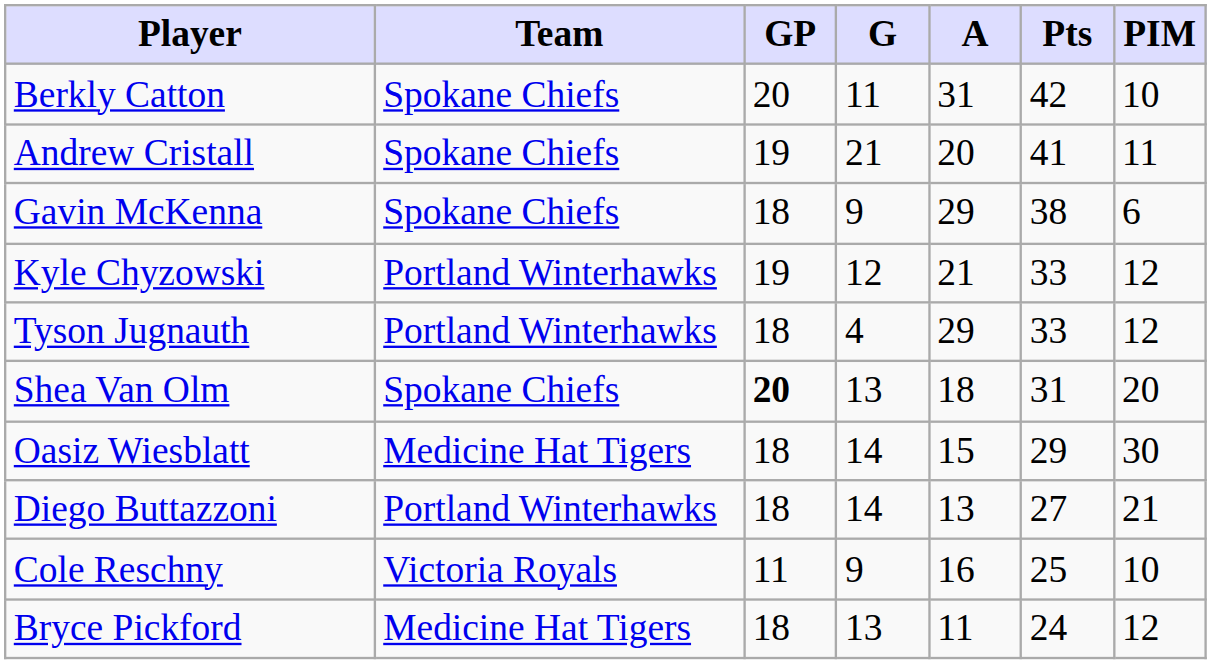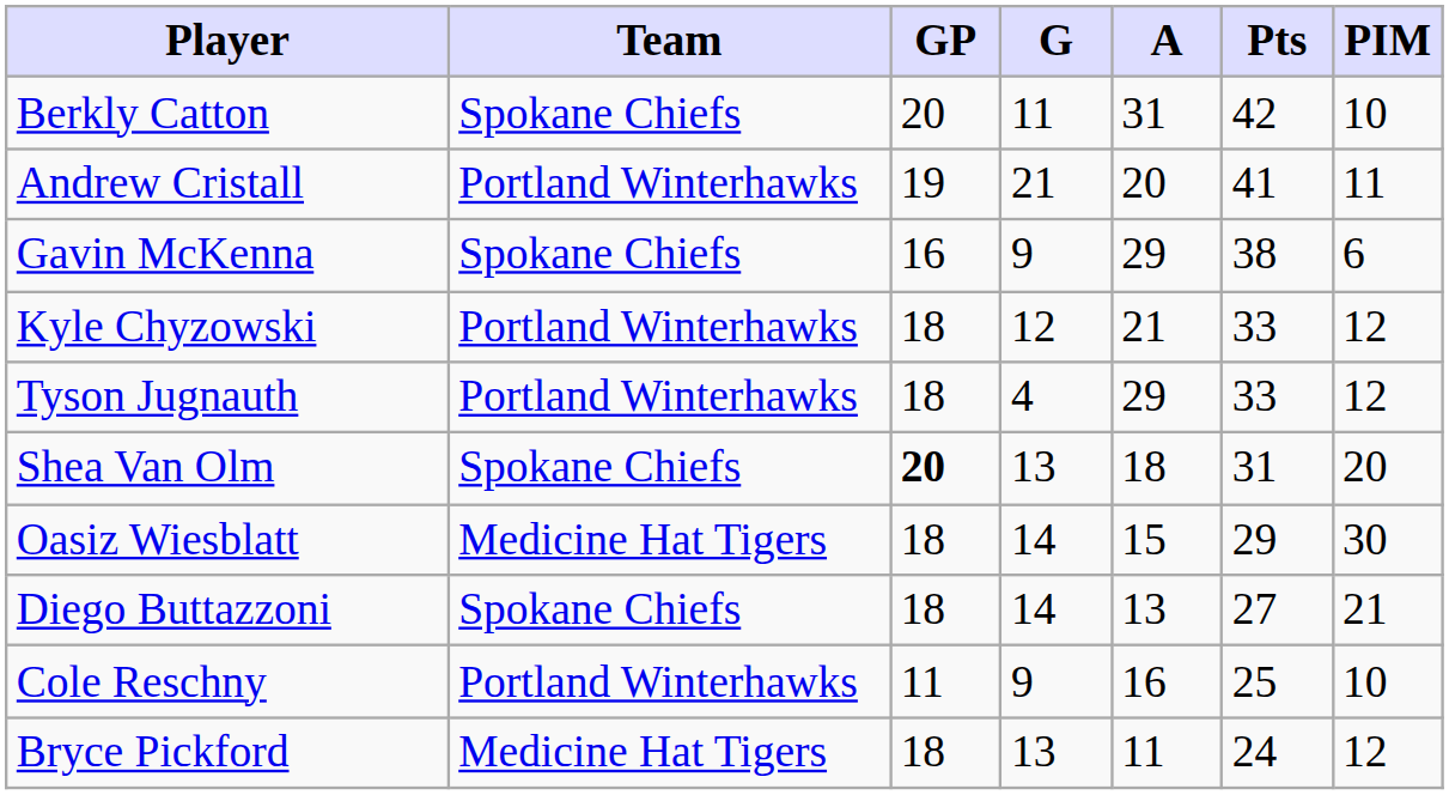 <table class="wikitable">
 <tr>
 <th style="background:#ddf; width:30%;">Player</th>
 <th style="background:#ddf; width:30%;">Team</th>
 <th style="background:#ddf; width:7.5%;">GP</th>
 <th style="background:#ddf; width:7.5%;">G</th>
 <th style="background:#ddf; width:7.5%;">A</th>
 <th style="background:#ddf; width:7.5%;">Pts</th>
 <th style="background:#ddf; width:7.5%;">PIM</th>
 </tr>
 <tr>
 <td><a href='#'>Berkly Catton</a></td>
 <td><a href='#'>Spokane Chiefs</a></td>
 <td>20</td>
 <td>11</td>
 <td>31</td>
 <td>42</td>
 <td>10</td>
 </tr>
 <tr>
 <td><a href='#'>Andrew Cristall</a></td>
-<td><a href='#'>Spokane Chiefs</a></td>
+<td><a href='#'>Portland Winterhawks</a></td>
 <td>19</td>
 <td>21</td>
 <td>20</td>
 <td>41</td>
 <td>11</td>
 </tr>
 <tr>
 <td><a href='#'>Gavin McKenna</a></td>
 <td><a href='#'>Spokane Chiefs</a></td>
-<td>18</td>
+<td>16</td>
 <td>9</td>
 <td>29</td>
 <td>38</td>
 <td>6</td>
 </tr>
 <tr>
 <td><a href='#'>Kyle Chyzowski</a></td>
 <td><a href='#'>Portland Winterhawks</a></td>
-<td>19</td>
+<td>18</td>
 <td>12</td>
 <td>21</td>
 <td>33</td>
 <td>12</td>
 </tr>
 <tr>
 <td><a href='#'>Tyson Jugnauth</a></td>
 <td><a href='#'>Portland Winterhawks</a></td>
 <td>18</td>
 <td>4</td>
 <td>29</td>
 <td>33</td>
 <td>12</td>
 </tr>
 <tr>
 <td><a href='#'>Shea Van Olm</a></td>
 <td><a href='#'>Spokane Chiefs</a></td>
 <td><strong>20</strong></td>
 <td>13</td>
 <td>18</td>
 <td>31</td>
 <td>20</td>
 </tr>
 <tr>
 <td><a href='#'>Oasiz Wiesblatt</a></td>
 <td><a href='#'>Medicine Hat Tigers</a></td>
 <td>18</td>
 <td>14</td>
 <td>15</td>
 <td>29</td>
 <td>30</td>
 </tr>
 <tr>
 <td><a href='#'>Diego Buttazzoni</a></td>
-<td><a href='#'>Portland Winterhawks</a></td>
+<td><a href='#'>Spokane Chiefs</a></td>
 <td>18</td>
 <td>14</td>
 <td>13</td>
 <td>27</td>
 <td>21</td>
 </tr>
 <tr>
 <td><a href='#'>Cole Reschny</a></td>
-<td><a href='#'>Victoria Royals</a></td>
+<td><a href='#'>Portland Winterhawks</a></td>
 <td>11</td>
 <td>9</td>
 <td>16</td>
 <td>25</td>
 <td>10</td>
 </tr>
 <tr>
 <td><a href='#'>Bryce Pickford</a></td>
 <td><a href='#'>Medicine Hat Tigers</a></td>
 <td>18</td>
 <td>13</td>
 <td>11</td>
 <td>24</td>
 <td>12</td>
 </tr>
 </table>
